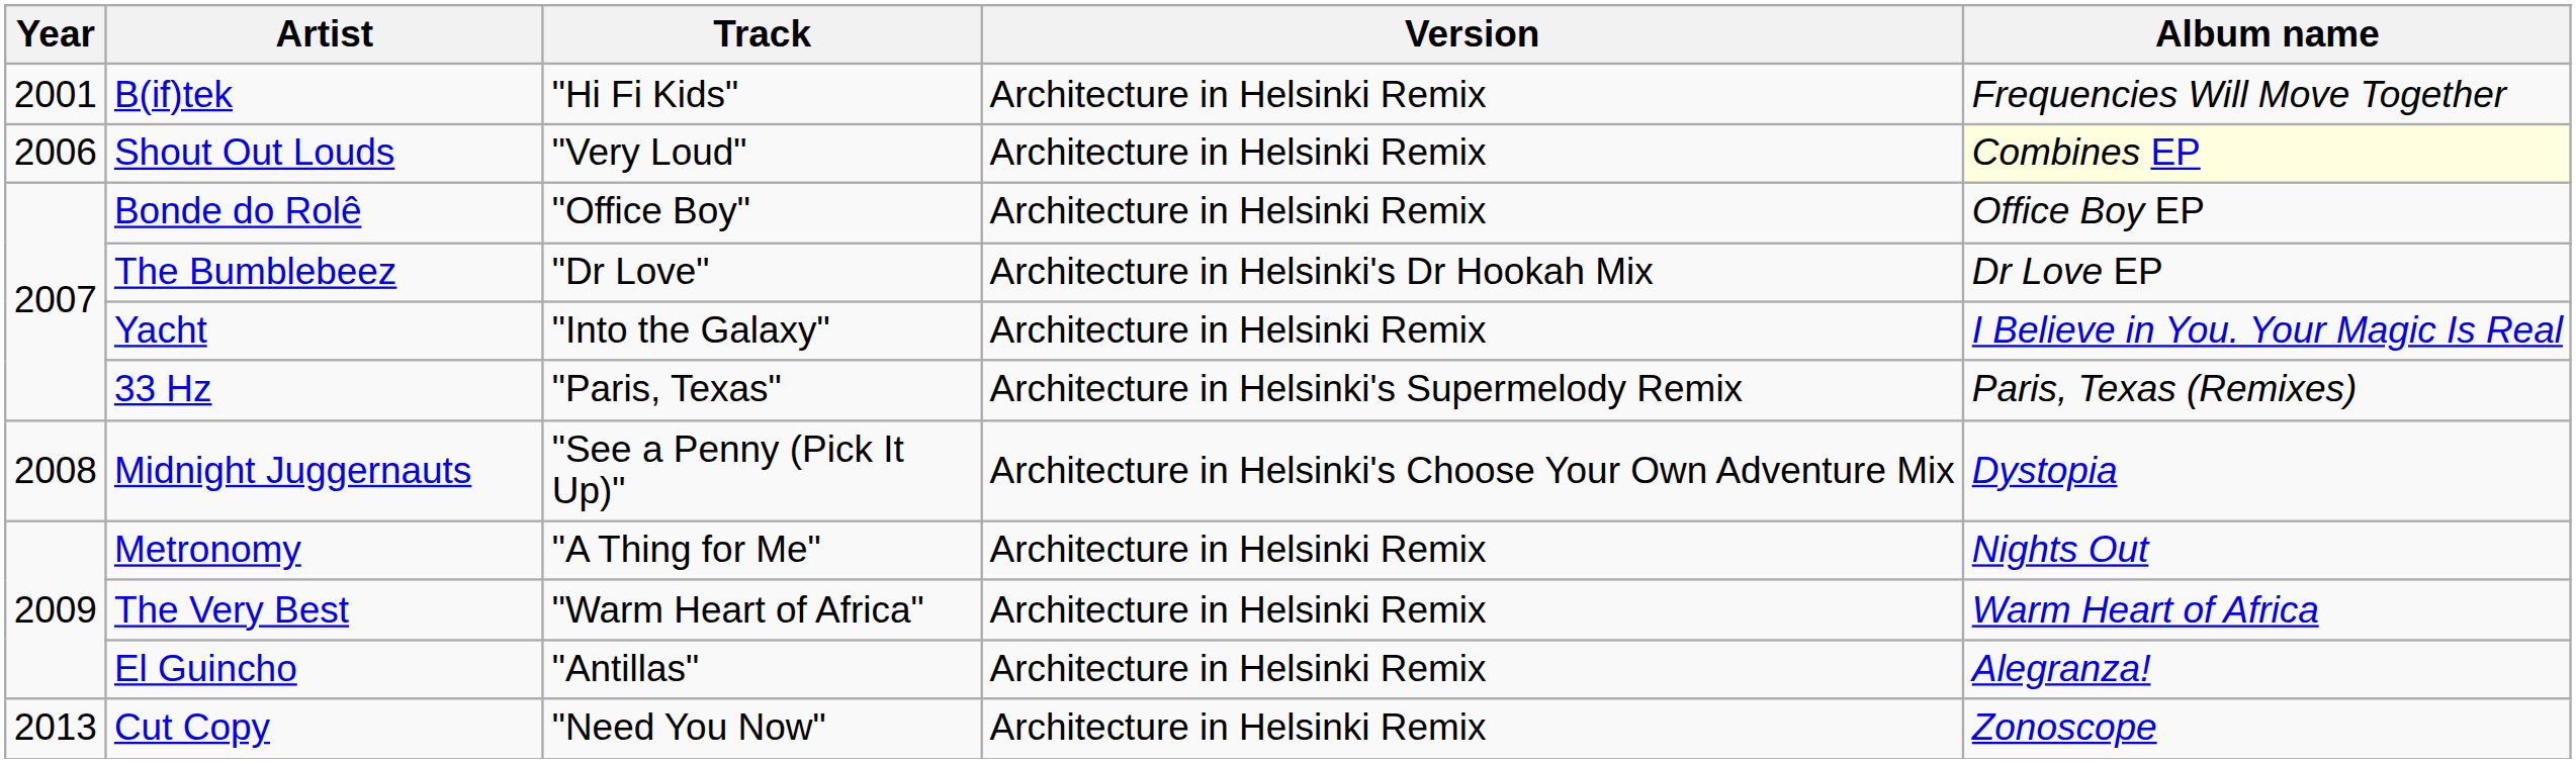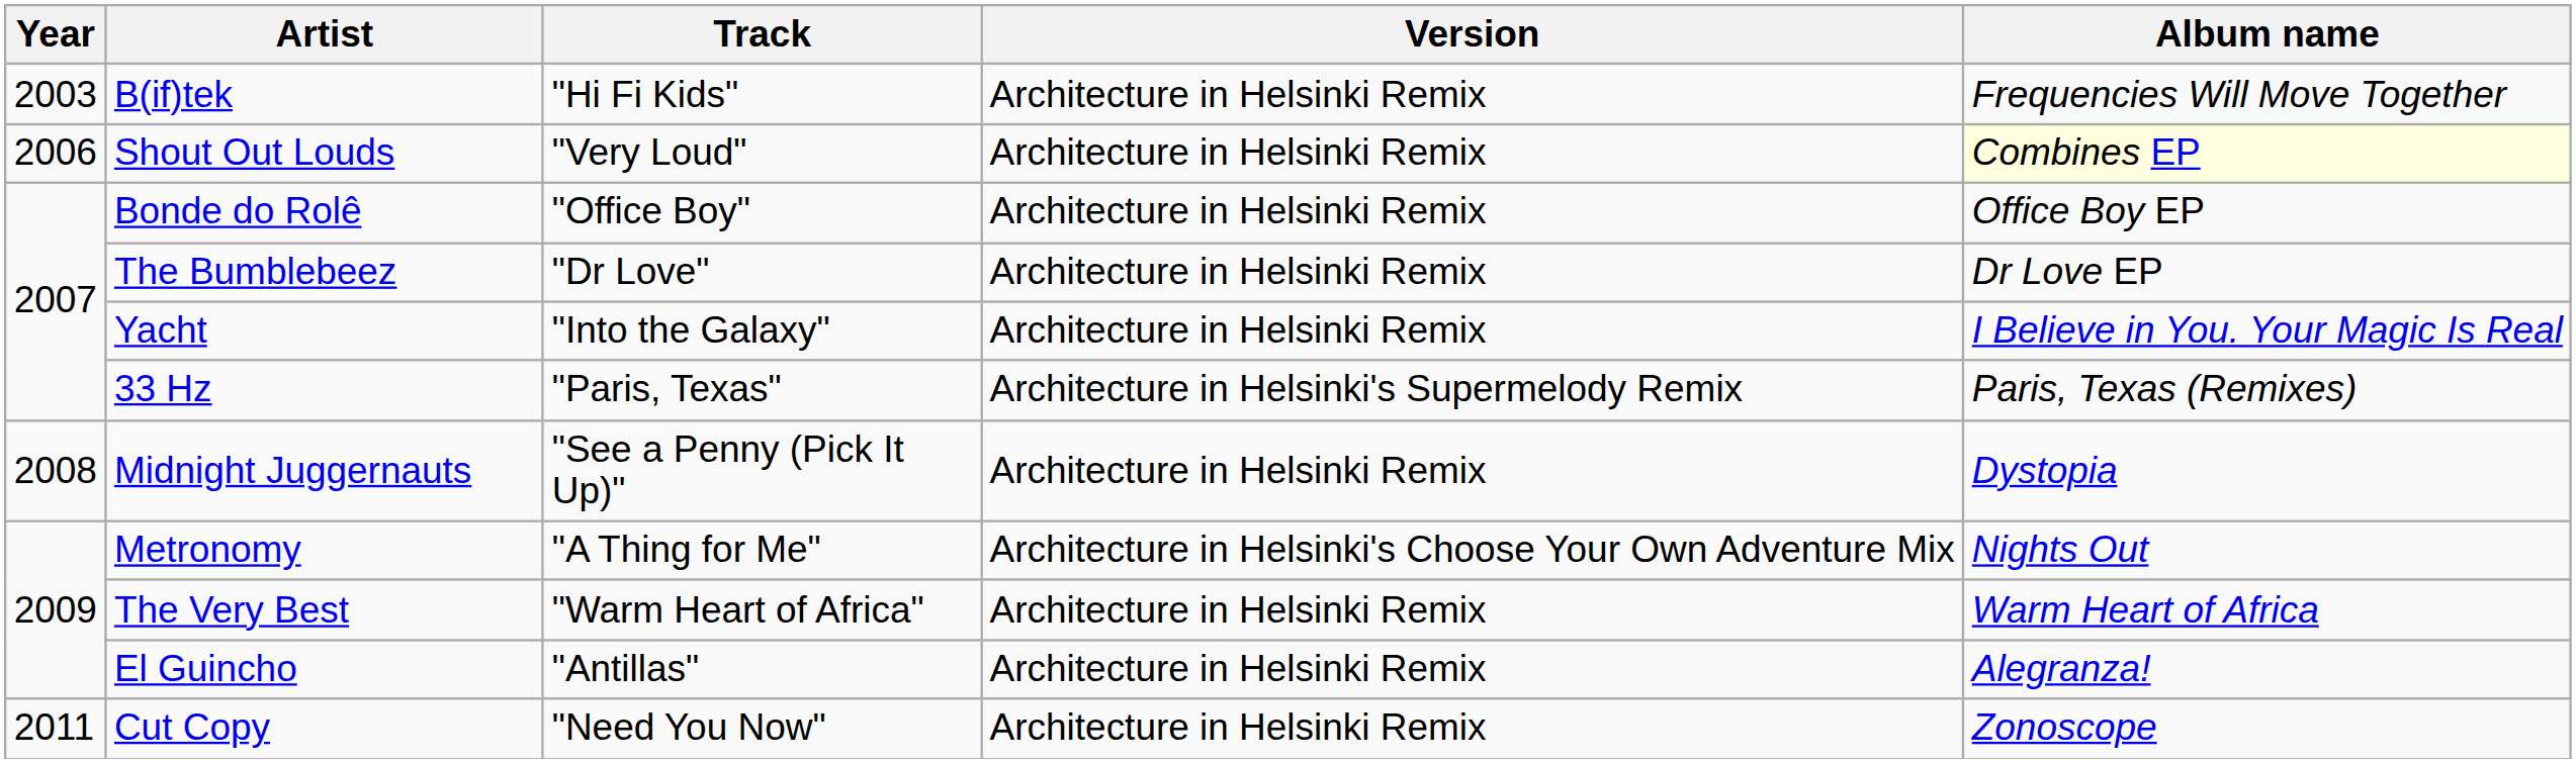 <table class="wikitable">
 <tr>
 <th width="33">Year</th>
 <th width="180">Artist</th>
 <th width="180">Track</th>
 <th>Version</th>
 <th>Album name</th>
 </tr>
 <tr>
-<td>2001</td>
+<td>2003</td>
 <td><a href='#'>B(if)tek</a></td>
 <td>"Hi Fi Kids"</td>
 <td>Architecture in Helsinki Remix</td>
 <td><em>Frequencies Will Move Together</em></td>
 </tr>
 <tr>
 <td>2006</td>
 <td><a href='#'>Shout Out Louds</a></td>
 <td>"Very Loud"</td>
 <td>Architecture in Helsinki Remix</td>
 <td style="background: lightyellow;"><em>Combines</em> <a href='#'>EP</a></td>
 </tr>
 <tr>
 <td rowspan="4">2007</td>
 <td><a href='#'>Bonde do Rolê</a></td>
 <td>"Office Boy"</td>
 <td>Architecture in Helsinki Remix</td>
 <td><em>Office Boy</em> EP</td>
 </tr>
 <tr>
 <td><a href='#'>The Bumblebeez</a></td>
 <td>"Dr Love"</td>
-<td>Architecture in Helsinki's Dr Hookah Mix</td>
+<td>Architecture in Helsinki Remix</td>
 <td><em>Dr Love</em> EP</td>
 </tr>
 <tr>
 <td><a href='#'>Yacht</a></td>
 <td>"Into the Galaxy"</td>
 <td>Architecture in Helsinki Remix</td>
 <td><em><a href='#'>I Believe in You. Your Magic Is Real</a></em></td>
 </tr>
 <tr>
 <td><a href='#'>33 Hz</a></td>
 <td>"Paris, Texas"</td>
 <td>Architecture in Helsinki's Supermelody Remix</td>
 <td><em>Paris, Texas (Remixes)</em></td>
 </tr>
 <tr>
 <td>2008</td>
 <td><a href='#'>Midnight Juggernauts</a></td>
 <td>"See a Penny (Pick It Up)"</td>
-<td>Architecture in Helsinki's Choose Your Own Adventure Mix</td>
+<td>Architecture in Helsinki Remix</td>
 <td><em><a href='#'>Dystopia</a></em></td>
 </tr>
 <tr>
 <td rowspan="3">2009</td>
 <td><a href='#'>Metronomy</a></td>
 <td>"A Thing for Me"</td>
-<td>Architecture in Helsinki Remix</td>
+<td>Architecture in Helsinki's Choose Your Own Adventure Mix</td>
 <td><em><a href='#'>Nights Out</a></em></td>
 </tr>
 <tr>
 <td><a href='#'>The Very Best</a></td>
 <td>"Warm Heart of Africa"</td>
 <td>Architecture in Helsinki Remix</td>
 <td><em><a href='#'>Warm Heart of Africa</a></em></td>
 </tr>
 <tr>
 <td><a href='#'>El Guincho</a></td>
 <td>"Antillas"</td>
 <td>Architecture in Helsinki Remix</td>
 <td><em><a href='#'>Alegranza!</a></em></td>
 </tr>
 <tr>
-<td>2013</td>
+<td>2011</td>
 <td><a href='#'>Cut Copy</a></td>
 <td>"Need You Now"</td>
 <td>Architecture in Helsinki Remix</td>
 <td><em><a href='#'>Zonoscope</a></em></td>
 </tr>
 </table>
